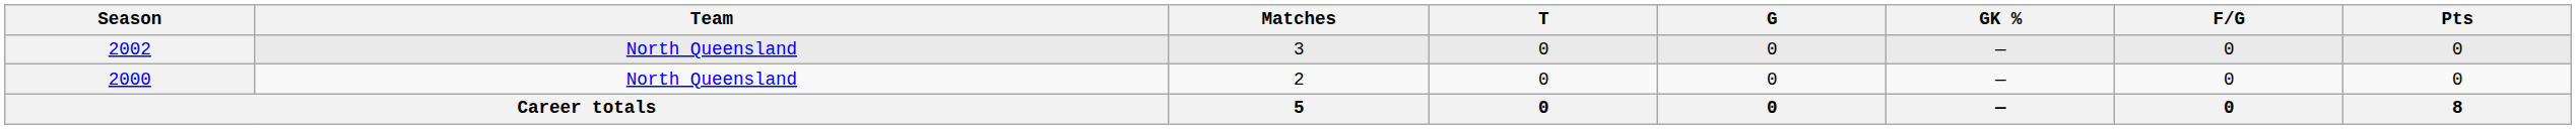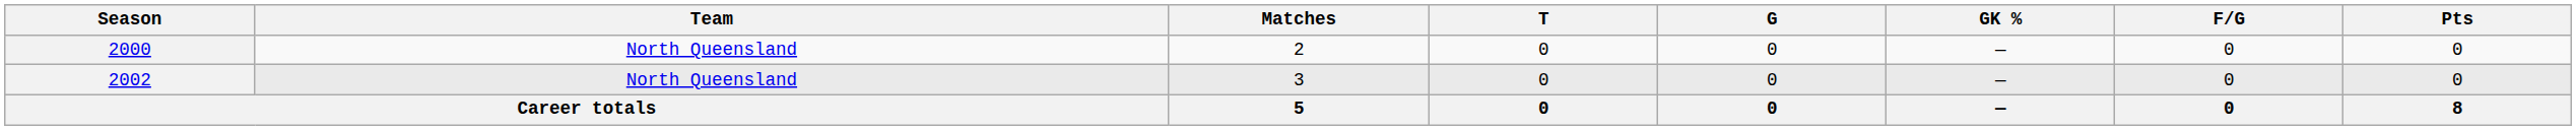 <table class="wikitable sortable"  style="font-size:90%; text-align:center; width:85%;">
 <tr>
 <th width=2%>Season</th>
 <th width=8%>Team</th>
 <th width=2%>Matches</th>
 <th width=2%>T</th>
 <th width=2%>G</th>
 <th width=2%>GK %</th>
 <th width=2%>F/G</th>
 <th width=2%>Pts</th>
 </tr>
-<tr style="background:#eaeaea;">
-<th scope="row" style="text-align:center; font-weight:normal"><a href='#'>2002</a></th>
+<tr>
+<th scope="row" style="text-align:center; font-weight:normal"><a href='#'>2000</a></th>
 <td style="text-align:center;"> <a href='#'>North Queensland</a></td>
-<td>3</td>
+<td>2</td>
 <td>0</td>
 <td>0</td>
 <td>—</td>
 <td>0</td>
 <td>0</td>
 </tr>
-<tr>
-<th scope="row" style="text-align:center; font-weight:normal"><a href='#'>2000</a></th>
+<tr style="background:#eaeaea;">
+<th scope="row" style="text-align:center; font-weight:normal"><a href='#'>2002</a></th>
 <td style="text-align:center;"> <a href='#'>North Queensland</a></td>
-<td>2</td>
+<td>3</td>
 <td>0</td>
 <td>0</td>
 <td>—</td>
 <td>0</td>
 <td>0</td>
 </tr>
 <tr class="sortbottom">
 <th colspan=2>Career totals</th>
 <th>5</th>
 <th>0</th>
 <th>0</th>
 <th>—</th>
 <th>0</th>
 <th>8</th>
 </tr>
 </table>
